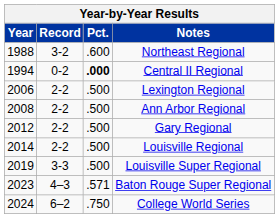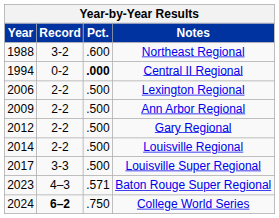 <table class="wikitable sortable collapsible" style="text-align:center">
 <tr>
 <th colspan=6>Year-by-Year Results</th>
 </tr>
 <tr>
 <th style="background: #0033A0; color:#FFFFFF;">Year</th>
 <th style="background: #0033A0; color:#FFFFFF;">Record</th>
 <th style="background: #0033A0; color:#FFFFFF;">Pct.</th>
 <th style="background: #0033A0; color:#FFFFFF;">Notes</th>
 </tr>
 <tr>
 <td>1988</td>
 <td>3-2</td>
 <td>.600</td>
 <td><a href='#'>Northeast Regional</a></td>
 </tr>
 <tr>
 <td>1994</td>
 <td>0-2</td>
 <td><strong>.000</strong></td>
 <td><a href='#'>Central II Regional</a></td>
 </tr>
 <tr>
 <td>2006</td>
 <td>2-2</td>
 <td>.500</td>
 <td><a href='#'>Lexington Regional</a></td>
 </tr>
 <tr>
-<td>2008</td>
+<td>2009</td>
 <td>2-2</td>
 <td>.500</td>
 <td><a href='#'>Ann Arbor Regional</a></td>
 </tr>
 <tr>
 <td>2012</td>
 <td>2-2</td>
 <td>.500</td>
 <td><a href='#'>Gary Regional</a></td>
 </tr>
 <tr>
 <td>2014</td>
 <td>2-2</td>
 <td>.500</td>
 <td><a href='#'>Louisville Regional</a></td>
 </tr>
 <tr>
-<td>2019</td>
+<td>2017</td>
 <td>3-3</td>
 <td>.500</td>
 <td><a href='#'>Louisville Super Regional</a></td>
 </tr>
 <tr>
 <td>2023</td>
 <td>4–3</td>
 <td>.571</td>
 <td><a href='#'>Baton Rouge Super Regional</a></td>
 </tr>
 <tr>
 <td>2024</td>
-<td>6–2</td>
+<td><strong>6–2</strong></td>
 <td>.750</td>
 <td><a href='#'>College World Series</a></td>
 </tr>
 </table>
